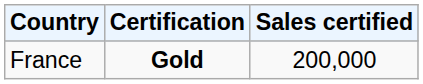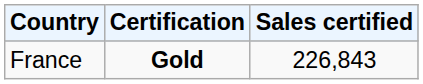 <table class="wikitable sortable">
 <tr>
 <th style="background:#ebf5ff;">Country</th>
 <th style="background:#ebf5ff;">Certification</th>
 <th style="background:#ebf5ff;">Sales certified</th>
 </tr>
 <tr>
 <td>France</td>
 <td style="text-align:center;"><strong>Gold</strong></td>
-<td style="text-align:center;">200,000</td>
+<td style="text-align:center;">226,843</td>
 </tr>
 </table>
